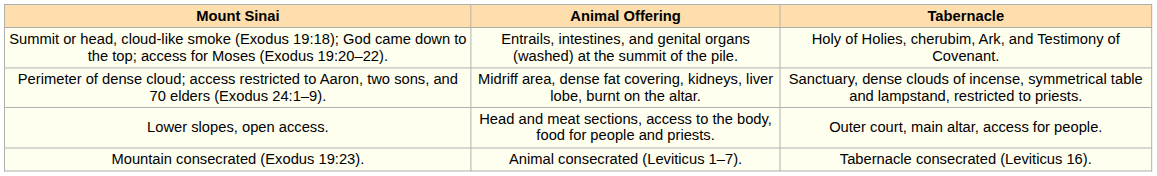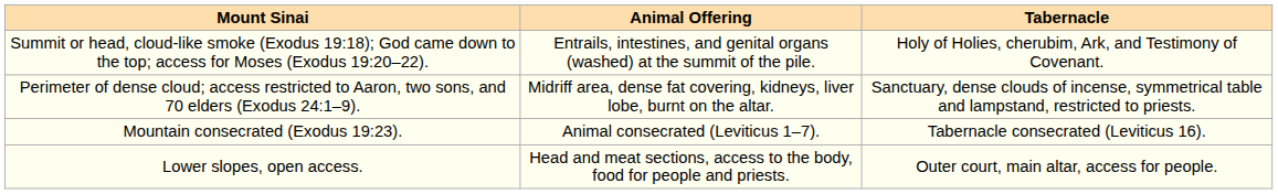 <table class="wikitable" style="background:Ivory; text-align:center">
 <tr>
 <th style="background:Navajowhite;">Mount Sinai</th>
 <th style="background:Navajowhite;">Animal Offering</th>
 <th style="background:Navajowhite;">Tabernacle</th>
 </tr>
 <tr>
 <td>Summit or head, cloud-like smoke (Exodus 19:18); God came down to the top; access for Moses (Exodus 19:20–22).</td>
 <td>Entrails, intestines, and genital organs (washed) at the summit of the pile.</td>
 <td>Holy of Holies, cherubim, Ark, and Testimony of Covenant.</td>
 </tr>
 <tr>
 <td>Perimeter of dense cloud; access restricted to Aaron, two sons, and 70 elders (Exodus 24:1–9).</td>
 <td>Midriff area, dense fat covering, kidneys, liver lobe, burnt on the altar.</td>
 <td>Sanctuary, dense clouds of incense, symmetrical table and lampstand, restricted to priests.</td>
 </tr>
 <tr>
+<td>Mountain consecrated (Exodus 19:23).</td>
+<td>Animal consecrated (Leviticus 1–7).</td>
+<td>Tabernacle consecrated (Leviticus 16).</td>
+</tr>
+<tr>
 <td>Lower slopes, open access.</td>
 <td>Head and meat sections, access to the body, food for people and priests.</td>
 <td>Outer court, main altar, access for people.</td>
 </tr>
-<tr>
-<td>Mountain consecrated (Exodus 19:23).</td>
-<td>Animal consecrated (Leviticus 1–7).</td>
-<td>Tabernacle consecrated (Leviticus 16).</td>
-</tr>
 </table>
